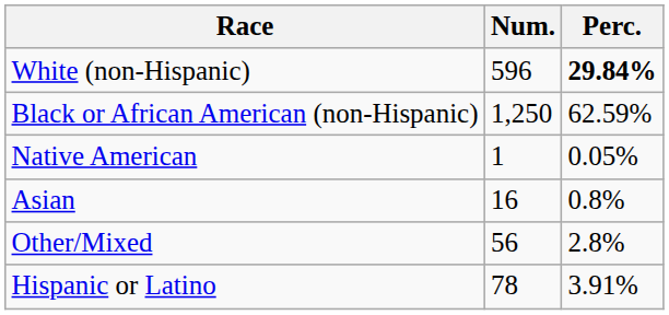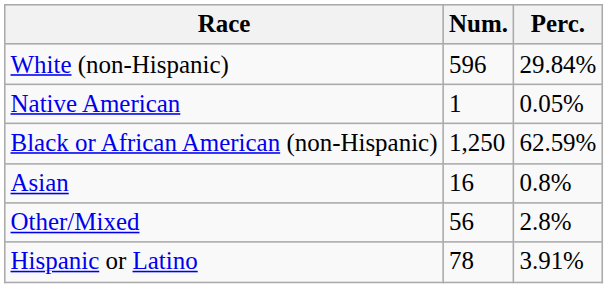 <table class="wikitable">
 <tr>
 <th>Race</th>
 <th>Num.</th>
 <th>Perc.</th>
 </tr>
 <tr>
 <td><a href='#'>White</a> (non-Hispanic)</td>
 <td>596</td>
-<td><strong>29.84%</strong></td>
+<td>29.84%</td>
+</tr>
+<tr>
+<td><a href='#'>Native American</a></td>
+<td>1</td>
+<td>0.05%</td>
 </tr>
 <tr>
 <td><a href='#'>Black or African American</a> (non-Hispanic)</td>
 <td>1,250</td>
 <td>62.59%</td>
-</tr>
-<tr>
-<td><a href='#'>Native American</a></td>
-<td>1</td>
-<td>0.05%</td>
 </tr>
 <tr>
 <td><a href='#'>Asian</a></td>
 <td>16</td>
 <td>0.8%</td>
 </tr>
 <tr>
 <td><a href='#'>Other/Mixed</a></td>
 <td>56</td>
 <td>2.8%</td>
 </tr>
 <tr>
 <td><a href='#'>Hispanic</a> or <a href='#'>Latino</a></td>
 <td>78</td>
 <td>3.91%</td>
 </tr>
 </table>
